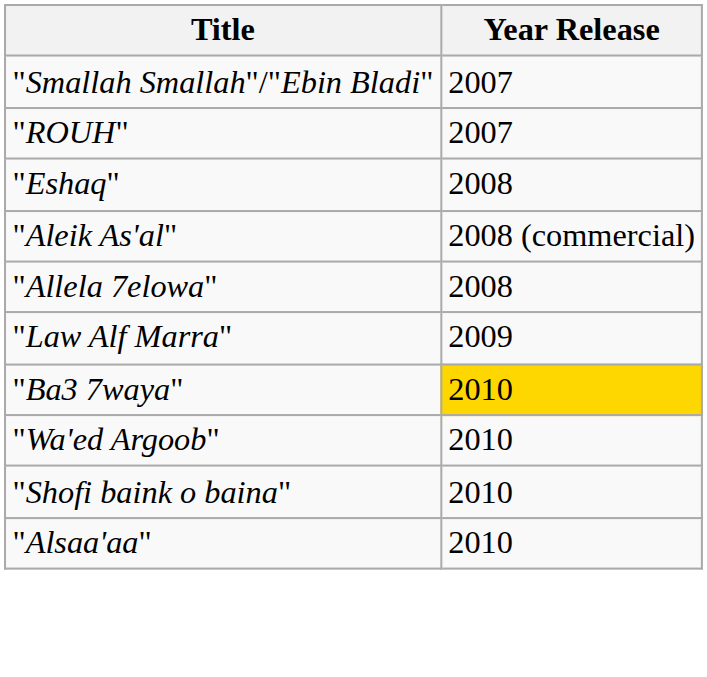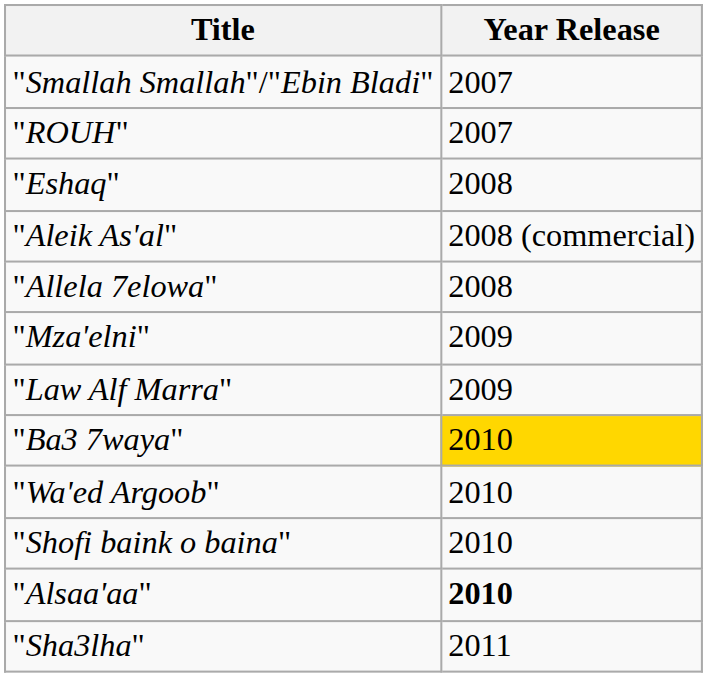 <table class="wikitable">
 <tr>
 <th><strong>Title</strong></th>
 <th><strong>Year Release</strong></th>
 </tr>
 <tr>
 <td>"<em>Smallah Smallah</em>"/"<em>Ebin Bladi</em>"</td>
 <td>2007</td>
 </tr>
 <tr>
 <td>"<em>ROUH</em>"</td>
 <td>2007</td>
 </tr>
 <tr>
 <td>"<em>Eshaq</em>"</td>
 <td>2008</td>
 </tr>
 <tr>
 <td>"<em>Aleik As'al</em>"</td>
 <td>2008 (commercial)</td>
 </tr>
 <tr>
 <td>"<em>Allela 7elowa</em>"</td>
 <td>2008</td>
 </tr>
 <tr>
+<td>"<em>Mza'elni</em>"</td>
+<td>2009</td>
+</tr>
+<tr>
 <td>"<em>Law Alf Marra</em>"</td>
 <td>2009</td>
 </tr>
 <tr>
 <td>"<em>Ba3 7waya</em>"</td>
 <td style="background: gold;">2010</td>
 </tr>
 <tr>
 <td>"<em>Wa'ed Argoob</em>"</td>
 <td>2010</td>
 </tr>
 <tr>
 <td>"<em>Shofi baink o baina</em>"</td>
 <td>2010</td>
 </tr>
 <tr>
 <td>"<em>Alsaa'aa</em>"</td>
-<td>2010</td>
+<td><strong>2010</strong></td>
+</tr>
+<tr>
+<td>"<em>Sha3lha</em>"</td>
+<td>2011</td>
 </tr>
 </table>
